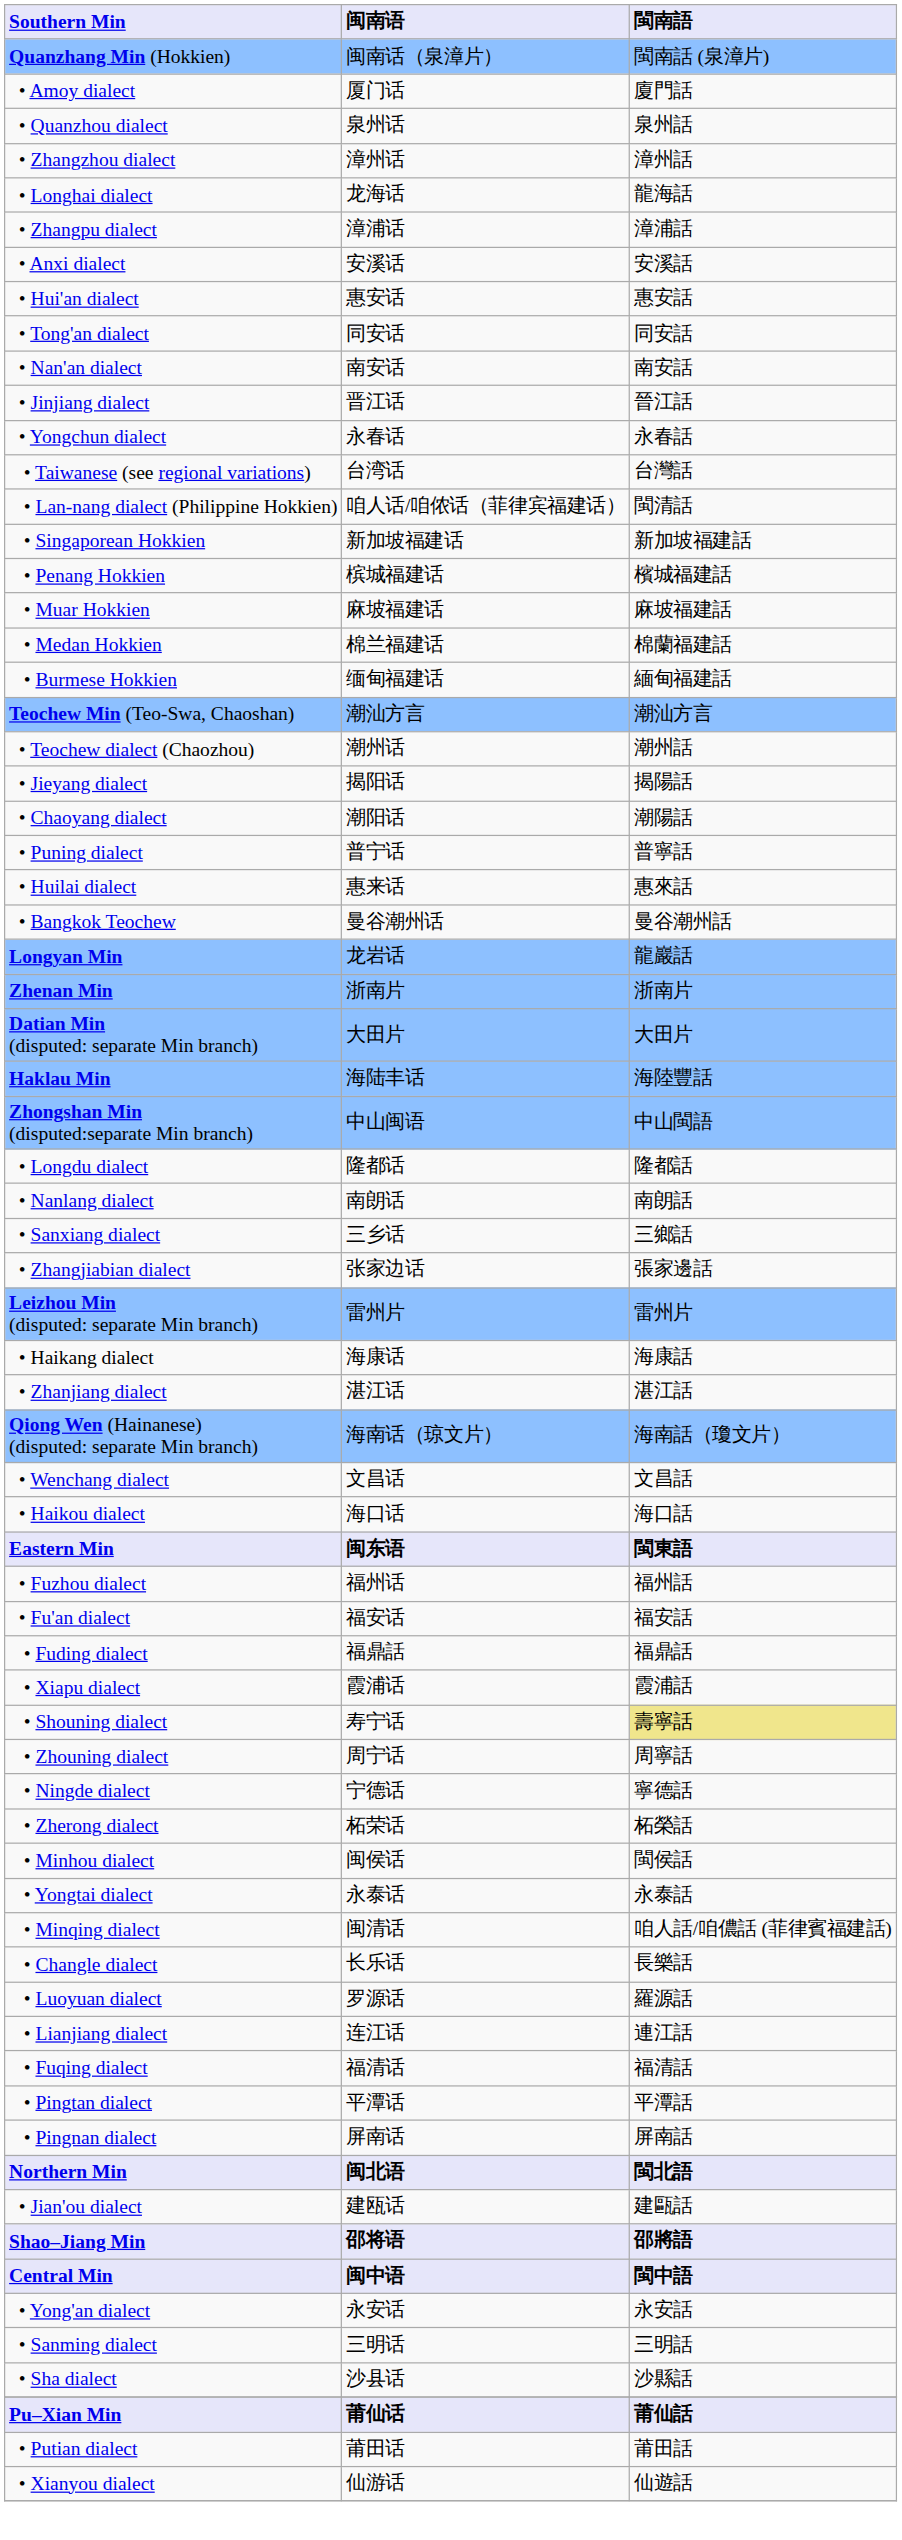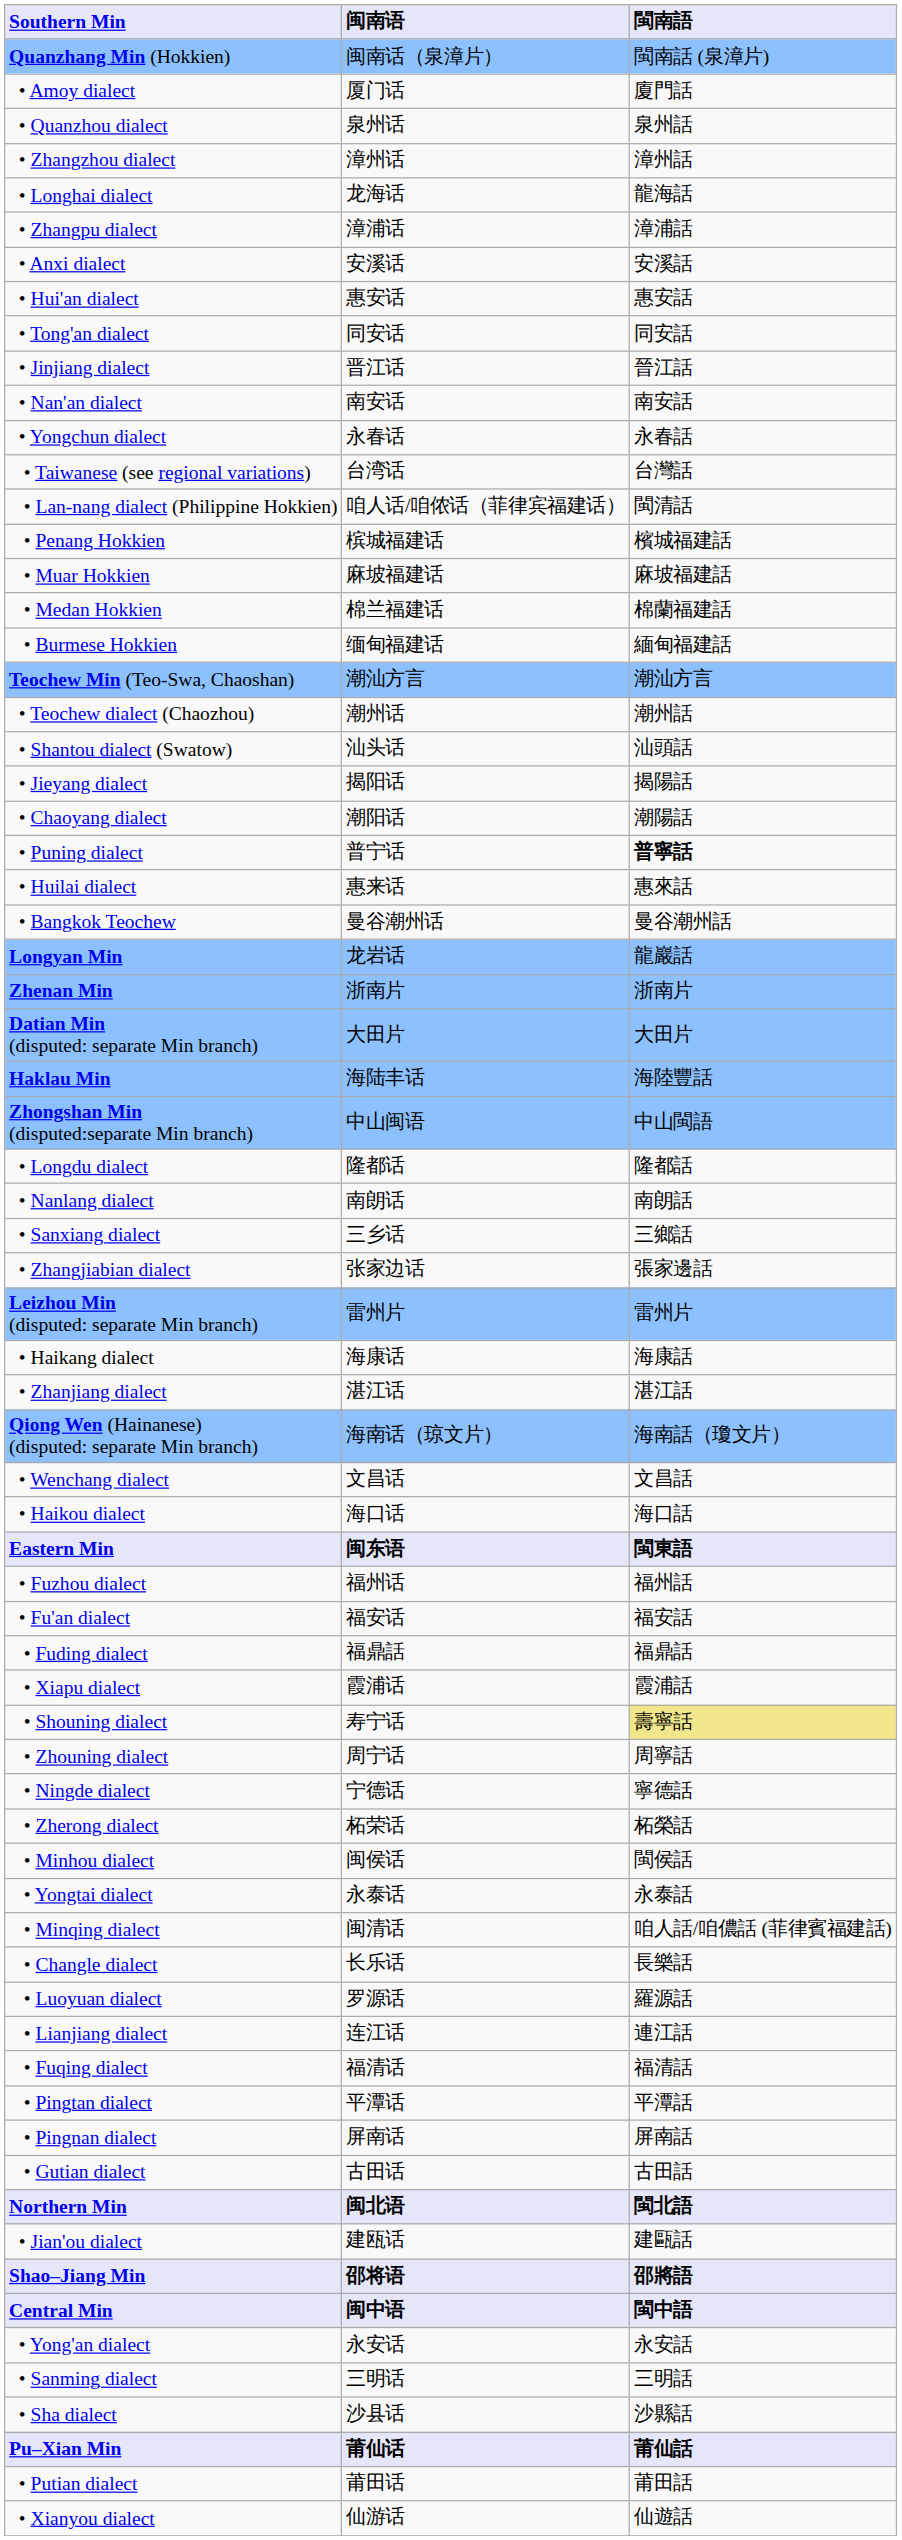 <table class="wikitable">
 <tr bgcolor="E6E6FA">
 <td><strong><a href='#'>Southern Min</a></strong></td>
 <td><strong>闽南语</strong></td>
 <td><strong>閩南語</strong></td>
 </tr>
 <tr bgcolor="8dc0ff">
 <td><strong><a href='#'>Quanzhang Min</a></strong> (Hokkien)</td>
 <td>闽南话（泉漳片）</td>
 <td>閩南話 (泉漳片)</td>
 </tr>
 <tr>
 <td>  • <a href='#'>Amoy dialect</a></td>
 <td>厦门话</td>
 <td>廈門話</td>
 </tr>
 <tr>
 <td>  • <a href='#'>Quanzhou dialect</a></td>
 <td>泉州话</td>
 <td>泉州話</td>
 </tr>
 <tr>
 <td>  • <a href='#'>Zhangzhou dialect</a></td>
 <td>漳州话</td>
 <td>漳州話</td>
 </tr>
 <tr>
 <td>  • <a href='#'>Longhai dialect</a></td>
 <td>龙海话</td>
 <td>龍海話</td>
 </tr>
 <tr>
 <td>  • <a href='#'>Zhangpu dialect</a></td>
 <td>漳浦话</td>
 <td>漳浦話</td>
 </tr>
 <tr>
 <td>  • <a href='#'>Anxi dialect</a></td>
 <td>安溪话</td>
 <td>安溪話</td>
 </tr>
 <tr>
 <td>  • <a href='#'>Hui'an dialect</a></td>
 <td>惠安话</td>
 <td>惠安話</td>
 </tr>
 <tr>
 <td>  • <a href='#'>Tong'an dialect</a></td>
 <td>同安话</td>
 <td>同安話</td>
 </tr>
 <tr>
+<td>  • <a href='#'>Jinjiang dialect</a></td>
+<td>晋江话</td>
+<td>晉江話</td>
+</tr>
+<tr>
 <td>  • <a href='#'>Nan'an dialect</a></td>
 <td>南安话</td>
 <td>南安話</td>
-</tr>
-<tr>
-<td>  • <a href='#'>Jinjiang dialect</a></td>
-<td>晋江话</td>
-<td>晉江話</td>
 </tr>
 <tr>
 <td>  • <a href='#'>Yongchun dialect</a></td>
 <td>永春话</td>
 <td>永春話</td>
 </tr>
 <tr>
 <td>   • <a href='#'>Taiwanese</a> (see <a href='#'>regional variations</a>)  </td>
 <td>台湾话</td>
 <td>台灣話</td>
 </tr>
 <tr>
 <td>   • <a href='#'>Lan-nang dialect</a> (Philippine Hokkien)</td>
 <td>咱人话/咱侬话（菲律宾福建话）</td>
 <td>閩清話</td>
-</tr>
-<tr>
-<td>   • <a href='#'>Singaporean Hokkien</a></td>
-<td>新加坡福建话</td>
-<td>新加坡福建話</td>
 </tr>
 <tr>
 <td>   • <a href='#'>Penang Hokkien</a></td>
 <td>槟城福建话</td>
 <td>檳城福建話</td>
 </tr>
 <tr>
 <td>   • <a href='#'>Muar Hokkien</a></td>
 <td>麻坡福建话</td>
 <td>麻坡福建話</td>
 </tr>
 <tr>
 <td>   • <a href='#'>Medan Hokkien</a></td>
 <td>棉兰福建话</td>
 <td>棉蘭福建話</td>
 </tr>
 <tr>
 <td>   • <a href='#'>Burmese Hokkien</a></td>
 <td>缅甸福建话</td>
 <td>緬甸福建話</td>
 </tr>
 <tr bgcolor="8dc0ff">
 <td><strong><a href='#'>Teochew Min</a></strong> (Teo-Swa, Chaoshan)</td>
 <td>潮汕方言</td>
 <td>潮汕方言</td>
 </tr>
 <tr>
 <td>  • <a href='#'>Teochew dialect</a> (Chaozhou)</td>
 <td>潮州话</td>
 <td>潮州話</td>
 </tr>
 <tr>
+<td>  • <a href='#'>Shantou dialect</a> (Swatow)</td>
+<td>汕头话</td>
+<td>汕頭話</td>
+</tr>
+<tr>
 <td>  • <a href='#'>Jieyang dialect</a></td>
 <td>揭阳话</td>
 <td>揭陽話</td>
 </tr>
 <tr>
 <td>  • <a href='#'>Chaoyang dialect</a></td>
 <td>潮阳话</td>
 <td>潮陽話</td>
 </tr>
 <tr>
 <td>  • <a href='#'>Puning dialect</a></td>
 <td>普宁话</td>
-<td>普寧話</td>
+<td><strong>普寧話</strong></td>
 </tr>
 <tr>
 <td>  • <a href='#'>Huilai dialect</a></td>
 <td>惠来话</td>
 <td>惠來話</td>
 </tr>
 <tr>
 <td>  • <a href='#'>Bangkok Teochew</a></td>
 <td>曼谷潮州话</td>
 <td>曼谷潮州話</td>
 </tr>
 <tr bgcolor="8dc0ff">
 <td><strong><a href='#'>Longyan Min</a></strong></td>
 <td>龙岩话</td>
 <td>龍巖話</td>
 </tr>
 <tr bgcolor="8dc0ff">
 <td><strong><a href='#'>Zhenan Min</a></strong></td>
 <td>浙南片</td>
 <td>浙南片</td>
 </tr>
 <tr bgcolor="8dc0ff">
 <td><strong><a href='#'>Datian Min</a></strong> <br> (disputed: separate Min branch)</td>
 <td>大田片</td>
 <td>大田片</td>
 </tr>
 <tr bgcolor="8dc0ff">
 <td><strong><a href='#'>Haklau Min</a></strong> <br></td>
 <td>海陆丰话</td>
 <td>海陸豐話</td>
 </tr>
 <tr bgcolor="8dc0ff">
 <td><strong><a href='#'>Zhongshan Min</a></strong> <br> (disputed:separate Min branch)</td>
 <td>中山闽语</td>
 <td>中山閩語</td>
 </tr>
 <tr>
 <td>  • <a href='#'>Longdu dialect</a></td>
 <td>隆都话</td>
 <td>隆都話</td>
 </tr>
 <tr>
 <td>  • <a href='#'>Nanlang dialect</a></td>
 <td>南朗话</td>
 <td>南朗話</td>
 </tr>
 <tr>
 <td>  • <a href='#'>Sanxiang dialect</a></td>
 <td>三乡话</td>
 <td>三鄉話</td>
 </tr>
 <tr>
 <td>  • <a href='#'>Zhangjiabian dialect</a></td>
 <td>张家边话</td>
 <td>張家邊話</td>
 </tr>
 <tr bgcolor="8dc0ff">
 <td><strong><a href='#'>Leizhou Min</a></strong> <br> (disputed: separate Min branch)</td>
 <td>雷州片</td>
 <td>雷州片</td>
 </tr>
 <tr>
 <td>  • Haikang dialect</td>
 <td>海康话</td>
 <td>海康話</td>
 </tr>
 <tr>
 <td>  • <a href='#'>Zhanjiang dialect</a></td>
 <td>湛江话</td>
 <td>湛江話</td>
 </tr>
 <tr bgcolor="8dc0ff">
 <td><strong><a href='#'>Qiong Wen</a></strong> (Hainanese) <br> (disputed: separate Min branch)</td>
 <td>海南话（琼文片）</td>
 <td>海南話（瓊文片）</td>
 </tr>
 <tr>
 <td>  • <a href='#'>Wenchang dialect</a></td>
 <td>文昌话</td>
 <td>文昌話</td>
 </tr>
 <tr>
 <td>  • <a href='#'>Haikou dialect</a></td>
 <td>海口话</td>
 <td>海口話</td>
 </tr>
 <tr bgcolor="E6E6FA">
 <td><strong><a href='#'>Eastern Min</a></strong></td>
 <td><strong>闽东语</strong></td>
 <td><strong>閩東語</strong></td>
 </tr>
 <tr>
 <td>  • <a href='#'>Fuzhou dialect</a></td>
 <td>福州话</td>
 <td>福州話</td>
 </tr>
 <tr>
 <td>  • <a href='#'>Fu'an dialect</a></td>
 <td>福安话</td>
 <td>福安話</td>
 </tr>
 <tr>
 <td>   • <a href='#'>Fuding dialect</a></td>
 <td>福鼎話</td>
 <td>福鼎話</td>
 </tr>
 <tr>
 <td>   • <a href='#'>Xiapu dialect</a></td>
 <td>霞浦话</td>
 <td>霞浦話</td>
 </tr>
 <tr>
 <td>   • <a href='#'>Shouning dialect</a></td>
 <td>寿宁话</td>
 <td style="background: khaki;">壽寧話</td>
 </tr>
 <tr>
 <td>   • <a href='#'>Zhouning dialect</a></td>
 <td>周宁话</td>
 <td>周寧話</td>
 </tr>
 <tr>
 <td>   • <a href='#'>Ningde dialect</a></td>
 <td>宁德话</td>
 <td>寧德話</td>
 </tr>
 <tr>
 <td>   • <a href='#'>Zherong dialect</a></td>
 <td>柘荣话</td>
 <td>柘榮話</td>
 </tr>
 <tr>
 <td>   • <a href='#'>Minhou dialect</a></td>
 <td>闽侯话</td>
 <td>閩侯話</td>
 </tr>
 <tr>
 <td>   • <a href='#'>Yongtai dialect</a></td>
 <td>永泰话</td>
 <td>永泰話</td>
 </tr>
 <tr>
 <td>   • <a href='#'>Minqing dialect</a></td>
 <td>闽清话</td>
 <td>咱人話/咱儂話 (菲律賓福建話)</td>
 </tr>
 <tr>
 <td>   • <a href='#'>Changle dialect</a></td>
 <td>长乐话</td>
 <td>長樂話</td>
 </tr>
 <tr>
 <td>   • <a href='#'>Luoyuan dialect</a></td>
 <td>罗源话</td>
 <td>羅源話</td>
 </tr>
 <tr>
 <td>   • <a href='#'>Lianjiang dialect</a></td>
 <td>连江话</td>
 <td>連江話</td>
 </tr>
 <tr>
 <td>   • <a href='#'>Fuqing dialect</a></td>
 <td>福清话</td>
 <td>福清話</td>
 </tr>
 <tr>
 <td>   • <a href='#'>Pingtan dialect</a></td>
 <td>平潭话</td>
 <td>平潭話</td>
 </tr>
 <tr>
 <td>   • <a href='#'>Pingnan dialect</a></td>
 <td>屏南话</td>
 <td>屏南話</td>
 </tr>
+<tr>
+<td>   • <a href='#'>Gutian dialect</a></td>
+<td>古田话</td>
+<td>古田話</td>
+</tr>
 <tr bgcolor="E6E6FA">
 <td><strong><a href='#'>Northern Min</a></strong></td>
 <td><strong>闽北语</strong></td>
 <td><strong>閩北語</strong></td>
 </tr>
 <tr>
 <td>  • <a href='#'>Jian'ou dialect</a></td>
 <td>建瓯话</td>
 <td>建甌話</td>
 </tr>
 <tr bgcolor="E6E6FA">
 <td><strong><a href='#'>Shao–Jiang Min</a></strong></td>
 <td><strong>邵将语</strong></td>
 <td><strong>邵將語</strong></td>
 </tr>
 <tr bgcolor="E6E6FA">
 <td><strong><a href='#'>Central Min</a></strong></td>
 <td><strong>闽中语</strong></td>
 <td><strong>閩中語</strong></td>
 </tr>
 <tr>
 <td>  • <a href='#'>Yong'an dialect</a></td>
 <td>永安话</td>
 <td>永安話</td>
 </tr>
 <tr>
 <td>  • <a href='#'>Sanming dialect</a></td>
 <td>三明话</td>
 <td>三明話</td>
 </tr>
 <tr>
 <td>  • <a href='#'>Sha dialect</a></td>
 <td>沙县话</td>
 <td>沙縣話</td>
 </tr>
 <tr>
 </tr>
 <tr bgcolor="E6E6FA">
 <td><strong><a href='#'>Pu–Xian Min</a></strong></td>
 <td><strong>莆仙话</strong></td>
 <td><strong>莆仙話</strong></td>
 </tr>
 <tr>
 <td>  • <a href='#'>Putian dialect</a></td>
 <td>莆田话</td>
 <td>莆田話</td>
 </tr>
 <tr>
 <td>  • <a href='#'>Xianyou dialect</a></td>
 <td>仙游话</td>
 <td>仙遊話</td>
 </tr>
 <tr>
 </tr>
 </table>
